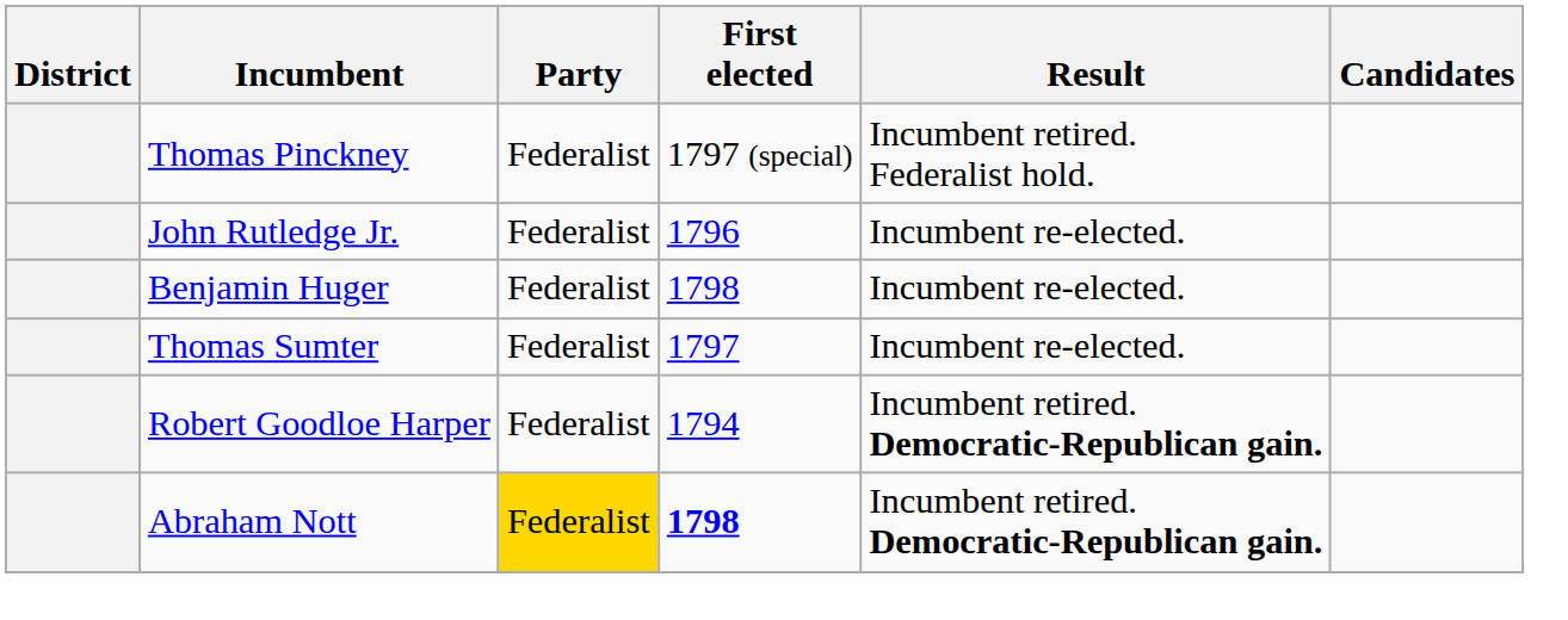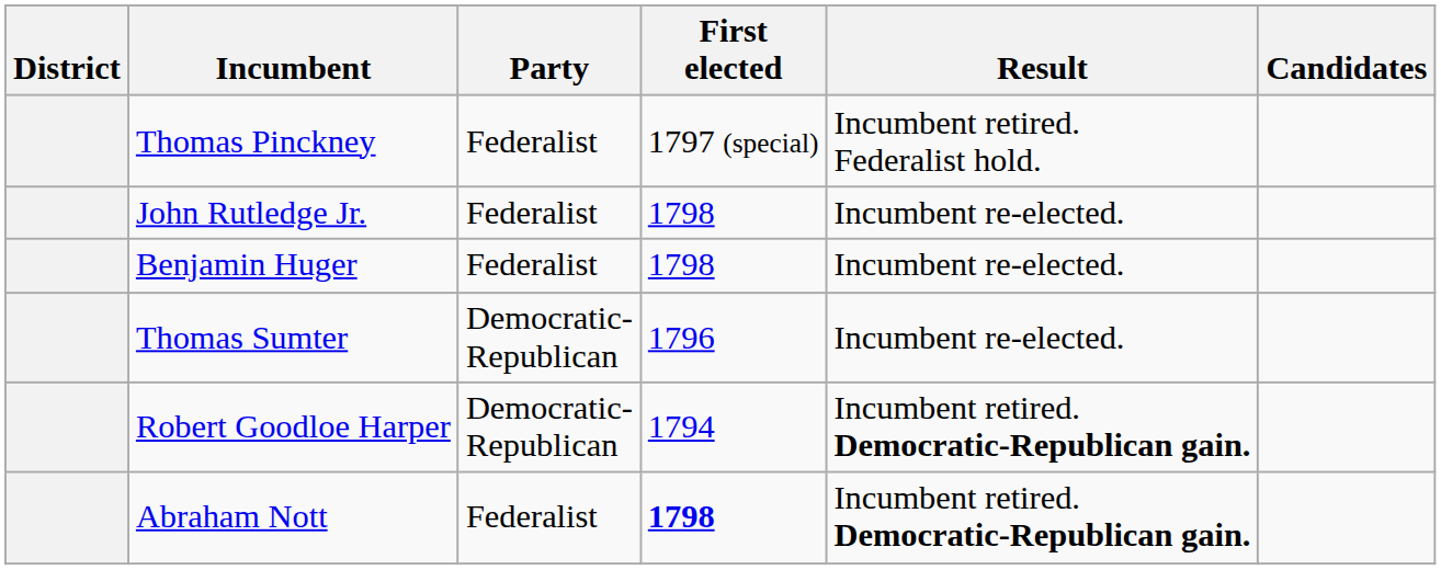 <table class=wikitable>
 <tr valign=bottom>
 <th>District</th>
 <th>Incumbent</th>
 <th>Party</th>
 <th>First<br>elected</th>
 <th>Result</th>
 <th>Candidates</th>
 </tr>
 <tr>
 <th><br></th>
 <td><a href='#'>Thomas Pinckney</a></td>
 <td>Federalist</td>
 <td>1797 <small>(special)</small></td>
 <td>Incumbent retired.<br>Federalist hold.</td>
 <td nowrap></td>
 </tr>
 <tr>
 <th><br></th>
 <td><a href='#'>John Rutledge Jr.</a></td>
 <td>Federalist</td>
-<td><a href='#'>1796</a></td>
+<td><a href='#'>1798</a></td>
 <td>Incumbent re-elected.</td>
 <td nowrap></td>
 </tr>
 <tr>
 <th><br></th>
 <td><a href='#'>Benjamin Huger</a></td>
 <td>Federalist</td>
 <td><a href='#'>1798</a></td>
 <td>Incumbent re-elected.</td>
 <td nowrap></td>
 </tr>
 <tr>
 <th><br></th>
 <td><a href='#'>Thomas Sumter</a></td>
-<td>Federalist</td>
-<td><a href='#'>1797</a></td>
+<td>Democratic-<br>Republican</td>
+<td><a href='#'>1796</a></td>
 <td>Incumbent re-elected.</td>
 <td nowrap></td>
 </tr>
 <tr>
 <th><br></th>
 <td><a href='#'>Robert Goodloe Harper</a></td>
-<td>Federalist</td>
+<td>Democratic-<br>Republican</td>
 <td><a href='#'>1794</a></td>
 <td>Incumbent retired.<br><strong>Democratic-Republican gain.</strong></td>
 <td nowrap></td>
 </tr>
 <tr>
 <th><br></th>
 <td><a href='#'>Abraham Nott</a></td>
-<td style="background: gold;">Federalist</td>
+<td>Federalist</td>
 <td><strong><a href='#'>1798</a></strong></td>
 <td>Incumbent retired.<br><strong>Democratic-Republican gain.</strong></td>
 <td nowrap></td>
 </tr>
 </table>
